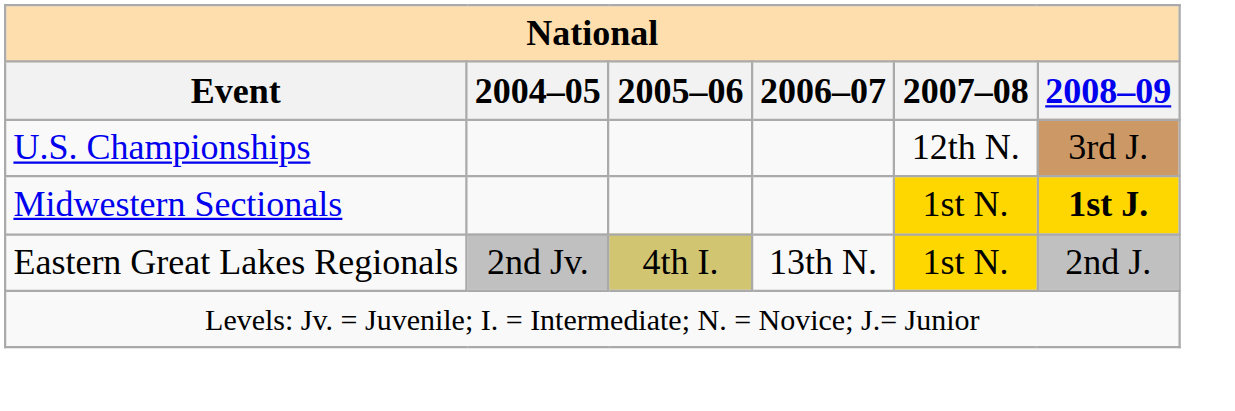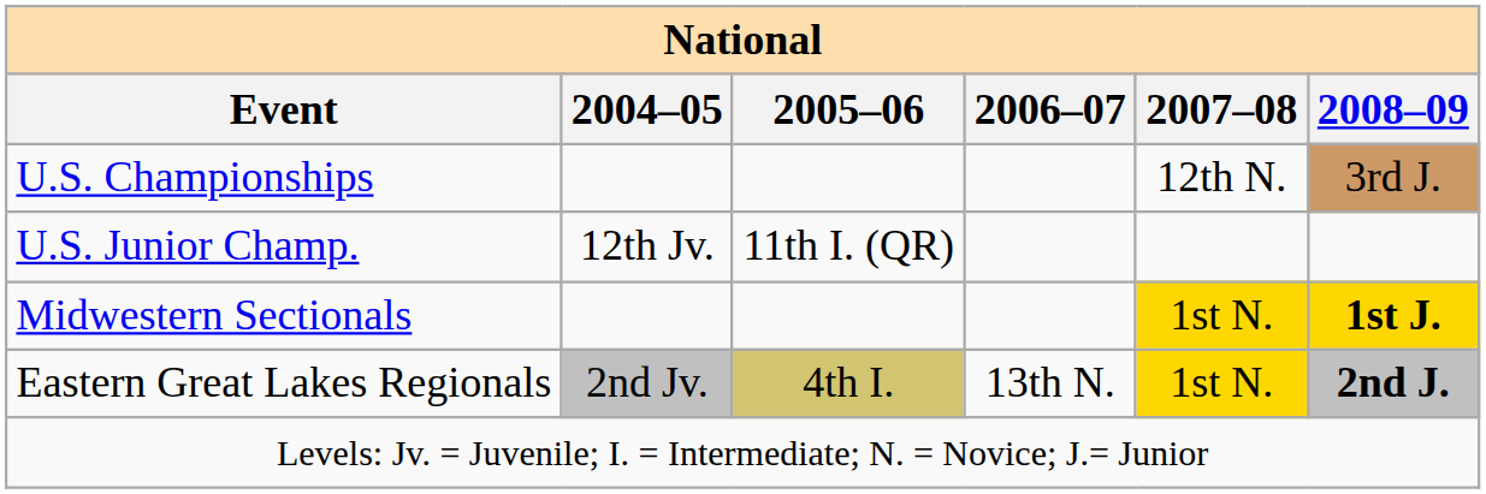 <table class="wikitable" style="text-align:center">
 <tr>
 <th style="background-color: #ffdead; " colspan=6 align=center><strong>National</strong></th>
 </tr>
 <tr>
 <th>Event</th>
 <th>2004–05</th>
 <th>2005–06</th>
 <th>2006–07</th>
 <th>2007–08</th>
 <th><a href='#'>2008–09</a></th>
 </tr>
 <tr>
 <td align=left><a href='#'>U.S. Championships</a></td>
 <td></td>
 <td></td>
 <td></td>
 <td>12th N.</td>
 <td bgcolor=cc9966>3rd J.</td>
 </tr>
 <tr>
+<td align=left><a href='#'>U.S. Junior Champ.</a></td>
+<td>12th Jv.</td>
+<td>11th I. (QR)</td>
+<td></td>
+<td></td>
+<td></td>
+</tr>
+<tr>
 <td align=left><a href='#'>Midwestern Sectionals</a></td>
 <td></td>
 <td></td>
 <td></td>
 <td bgcolor=gold>1st N.</td>
 <td bgcolor=gold><strong>1st J.</strong></td>
 </tr>
 <tr>
 <td align=left>Eastern Great Lakes Regionals</td>
 <td bgcolor=silver>2nd Jv.</td>
 <td bgcolor=d1c571>4th I.</td>
 <td>13th N.</td>
 <td bgcolor=gold>1st N.</td>
-<td bgcolor=silver>2nd J.</td>
+<td bgcolor=silver><strong>2nd J.</strong></td>
 </tr>
 <tr>
 <td colspan=6 align=center><small> Levels: Jv. = Juvenile; I. = Intermediate; N. = Novice; J.= Junior </small></td>
 </tr>
 </table>
